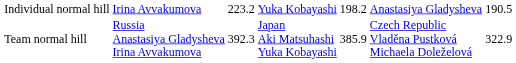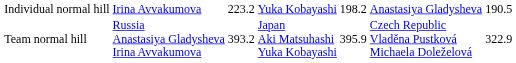 <table>
 <tr>
 <td>Individual normal hill<br></td>
 <td> <a href='#'>Irina Avvakumova</a></td>
 <td>223.2</td>
 <td> <a href='#'>Yuka Kobayashi</a></td>
 <td>198.2</td>
 <td> <a href='#'>Anastasiya Gladysheva</a></td>
 <td>190.5</td>
 </tr>
 <tr>
 <td>Team normal hill<br></td>
 <td> <a href='#'>Russia</a><br><a href='#'>Anastasiya Gladysheva</a><br><a href='#'>Irina Avvakumova</a></td>
-<td>392.3</td>
+<td>393.2</td>
 <td> <a href='#'>Japan</a><br><a href='#'>Aki Matsuhashi</a><br><a href='#'>Yuka Kobayashi</a></td>
-<td>385.9</td>
+<td>395.9</td>
 <td> <a href='#'>Czech Republic</a><br><a href='#'>Vladěna Pustková</a><br><a href='#'>Michaela Doleželová</a></td>
 <td>322.9</td>
 </tr>
 </table>
